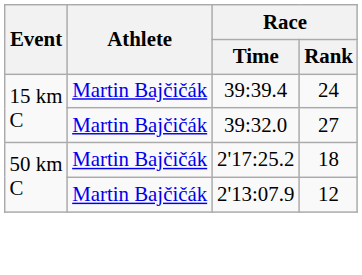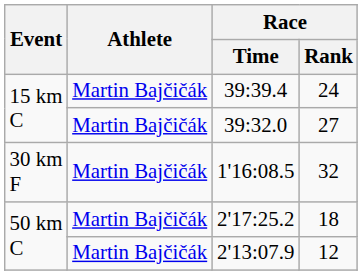 <table class="wikitable" border="1" style="font-size:90%">
 <tr>
 <th rowspan=2>Event</th>
 <th rowspan=2>Athlete</th>
 <th colspan=2>Race</th>
 </tr>
 <tr>
 <th>Time</th>
 <th>Rank</th>
 </tr>
 <tr>
 <td rowspan=2>15 km <br> C</td>
 <td><a href='#'>Martin Bajčičák</a></td>
 <td align=center>39:39.4</td>
 <td align=center>24</td>
 </tr>
 <tr>
 <td><a href='#'>Martin Bajčičák</a></td>
 <td align=center>39:32.0</td>
 <td align=center>27</td>
 </tr>
 <tr>
+<td>30 km <br> F</td>
+<td><a href='#'>Martin Bajčičák</a></td>
+<td align=center>1'16:08.5</td>
+<td align=center>32</td>
+</tr>
+<tr>
 <td rowspan=2>50 km <br> C</td>
 <td><a href='#'>Martin Bajčičák</a></td>
 <td align=center>2'17:25.2</td>
 <td align=center>18</td>
 </tr>
 <tr>
 <td><a href='#'>Martin Bajčičák</a></td>
 <td align=center>2'13:07.9</td>
 <td align=center>12</td>
 </tr>
 </table>
